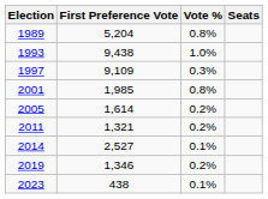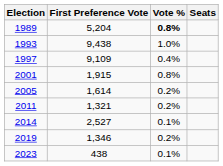 <table class="wikitable sortable" style="font-size:95%">
 <tr>
 <th>Election</th>
 <th>First Preference Vote</th>
 <th>Vote %</th>
 <th>Seats</th>
 </tr>
 <tr>
 <td align=center><a href='#'>1989</a></td>
 <td align=center>5,204</td>
-<td align=center>0.8%</td>
+<td align=center><strong>0.8%</strong></td>
 <td align=left></td>
 </tr>
 <tr>
 <td align=center><a href='#'>1993</a></td>
 <td align=center>9,438</td>
 <td align=center>1.0%</td>
 <td align=left></td>
 </tr>
 <tr>
 <td align=center><a href='#'>1997</a></td>
 <td align=center>9,109</td>
-<td align=center>0.3%</td>
+<td align=center>0.4%</td>
 <td align=left></td>
 </tr>
 <tr>
 <td align=center><a href='#'>2001</a></td>
-<td align=center>1,985</td>
+<td align=center>1,915</td>
 <td align=center>0.8%</td>
 <td align=center></td>
 </tr>
 <tr>
 <td align=center><a href='#'>2005</a></td>
 <td align=center>1,614</td>
 <td align=center>0.2%</td>
 <td align=center></td>
 </tr>
 <tr>
 <td align=center><a href='#'>2011</a></td>
 <td align=center>1,321</td>
 <td align=center>0.2%</td>
 <td align=center></td>
 </tr>
 <tr>
 <td align=center><a href='#'>2014</a></td>
 <td align=center>2,527</td>
 <td align=center>0.1%</td>
 <td align=center></td>
 </tr>
 <tr>
 <td align=center><a href='#'>2019</a></td>
 <td align=center>1,346</td>
 <td align=center>0.2%</td>
 <td align=center></td>
 </tr>
 <tr>
 <td align=center><a href='#'>2023</a></td>
 <td align=center>438</td>
 <td align=center>0.1%</td>
 <td align=center></td>
 </tr>
 </table>
